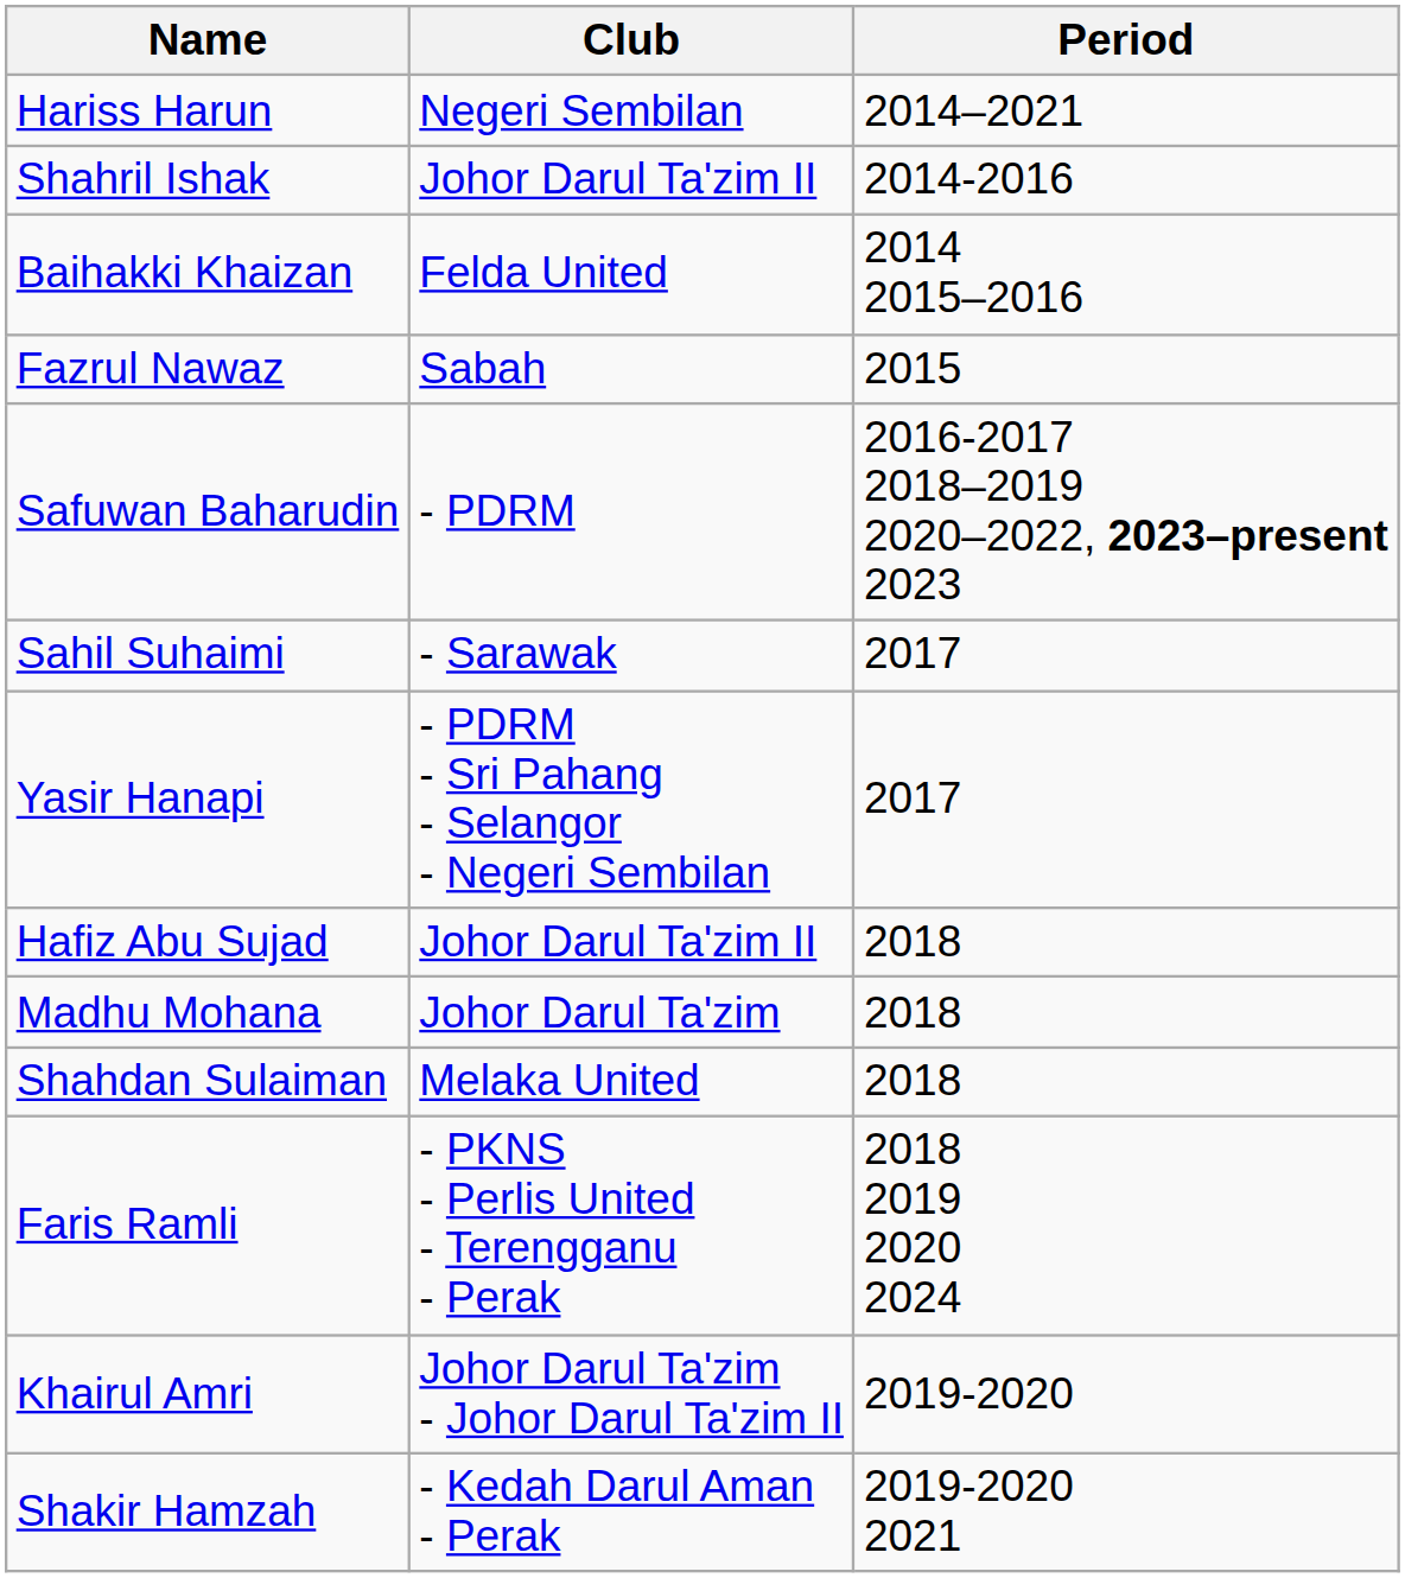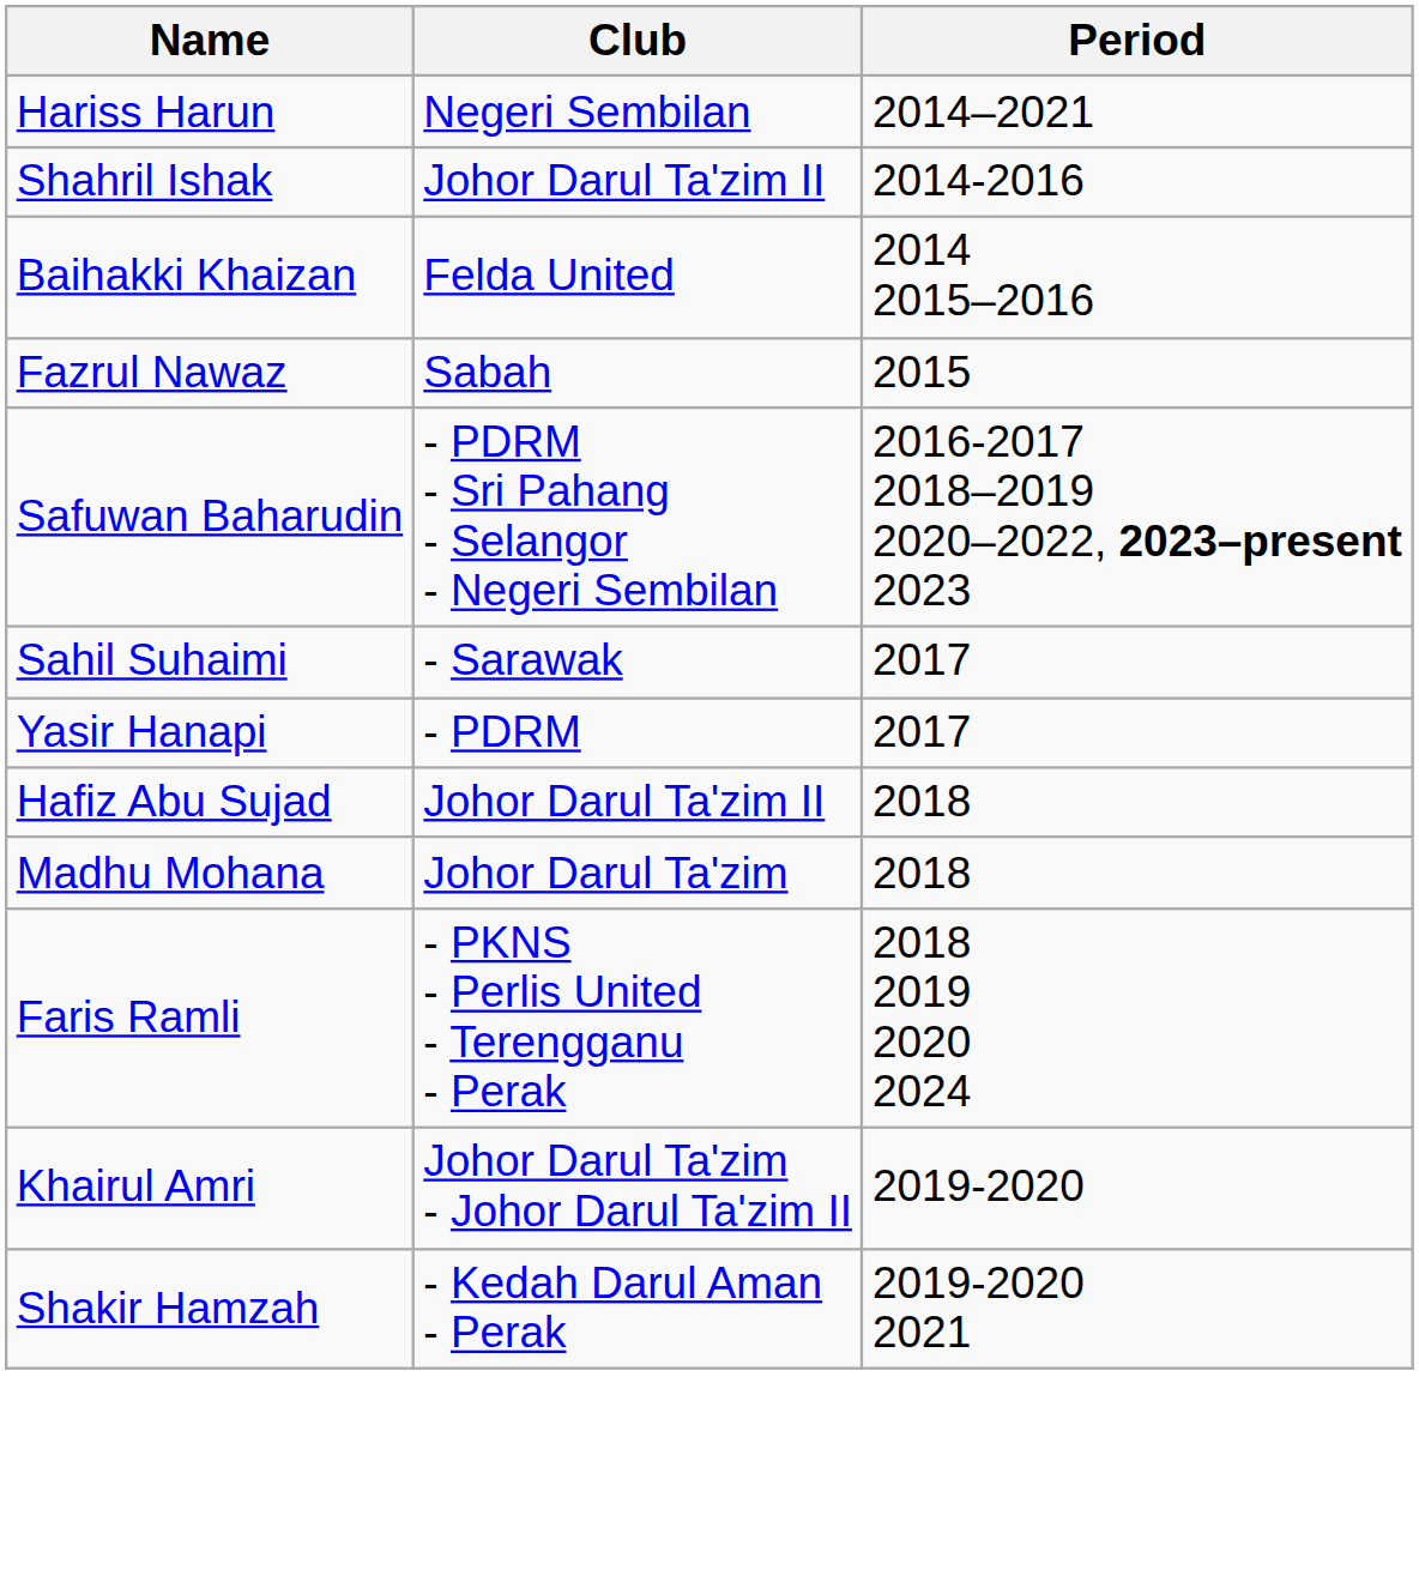 <table class="wikitable">
 <tr>
 <th>Name</th>
 <th>Club</th>
 <th>Period</th>
 </tr>
 <tr>
 <td><a href='#'>Hariss Harun</a></td>
 <td><a href='#'>Negeri Sembilan</a></td>
 <td>2014–2021</td>
 </tr>
 <tr>
 <td><a href='#'>Shahril Ishak</a></td>
 <td><a href='#'>Johor Darul Ta'zim II</a></td>
 <td>2014-2016</td>
 </tr>
 <tr>
 <td><a href='#'>Baihakki Khaizan</a></td>
 <td><a href='#'>Felda United</a></td>
 <td>2014<br>2015–2016</td>
 </tr>
 <tr>
 <td><a href='#'>Fazrul Nawaz</a></td>
 <td><a href='#'>Sabah</a></td>
 <td>2015</td>
 </tr>
 <tr>
 <td><a href='#'>Safuwan Baharudin</a></td>
-<td>- <a href='#'>PDRM</a></td>
+<td>- <a href='#'>PDRM</a><br>- <a href='#'>Sri Pahang</a><br>- <a href='#'>Selangor</a><br>- <a href='#'>Negeri Sembilan</a></td>
 <td>2016-2017<br>2018–2019<br>2020–2022, <strong>2023–present</strong><br>2023</td>
 </tr>
 <tr>
 <td><a href='#'>Sahil Suhaimi</a></td>
 <td>- <a href='#'>Sarawak</a></td>
 <td>2017</td>
 </tr>
 <tr>
 <td><a href='#'>Yasir Hanapi</a></td>
-<td>- <a href='#'>PDRM</a><br>- <a href='#'>Sri Pahang</a><br>- <a href='#'>Selangor</a><br>- <a href='#'>Negeri Sembilan</a></td>
+<td>- <a href='#'>PDRM</a></td>
 <td>2017</td>
 </tr>
 <tr>
 <td><a href='#'>Hafiz Abu Sujad</a></td>
 <td><a href='#'>Johor Darul Ta'zim II</a></td>
 <td>2018</td>
 </tr>
 <tr>
 <td><a href='#'>Madhu Mohana</a></td>
 <td><a href='#'>Johor Darul Ta'zim</a></td>
-<td>2018</td>
-</tr>
-<tr>
-<td><a href='#'>Shahdan Sulaiman</a></td>
-<td><a href='#'>Melaka United</a></td>
 <td>2018</td>
 </tr>
 <tr>
 <td><a href='#'>Faris Ramli</a></td>
 <td>- <a href='#'>PKNS</a><br>- <a href='#'>Perlis United</a><br>- <a href='#'>Terengganu</a><br>- <a href='#'>Perak</a></td>
 <td>2018<br>2019<br>2020<br>2024</td>
 </tr>
 <tr>
 <td><a href='#'>Khairul Amri</a></td>
 <td><a href='#'>Johor Darul Ta'zim</a><br>- <a href='#'>Johor Darul Ta'zim II</a></td>
 <td>2019-2020</td>
 </tr>
 <tr>
 <td><a href='#'>Shakir Hamzah</a></td>
 <td>- <a href='#'>Kedah Darul Aman</a><br>- <a href='#'>Perak</a></td>
 <td>2019-2020<br>2021</td>
 </tr>
 </table>
